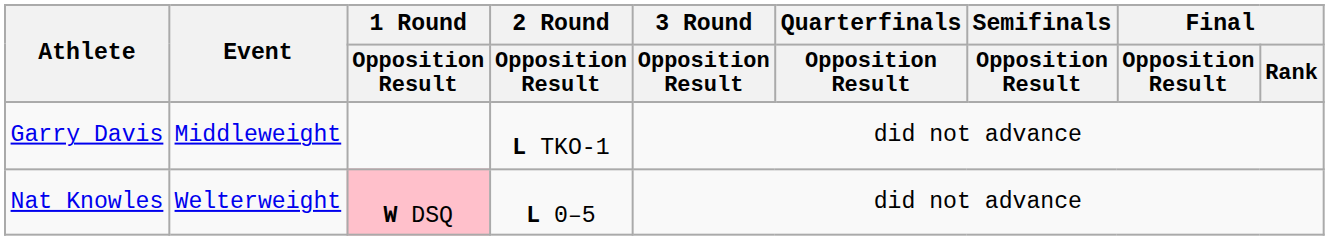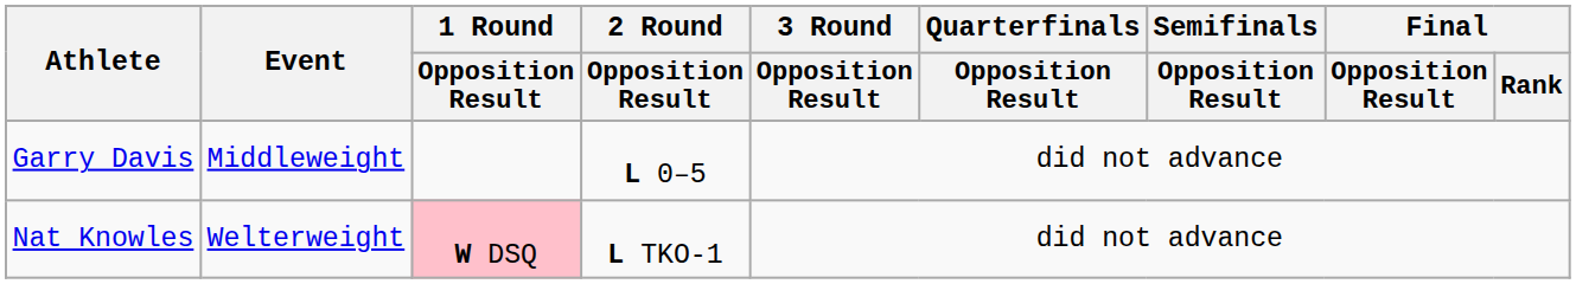 <table class="wikitable" style="font-size:90%">
 <tr>
 <th rowspan="2">Athlete</th>
 <th rowspan="2">Event</th>
 <th>1 Round</th>
 <th>2 Round</th>
 <th>3 Round</th>
 <th>Quarterfinals</th>
 <th>Semifinals</th>
 <th colspan=2>Final</th>
 </tr>
 <tr style="font-size:95%">
 <th>Opposition<br>Result</th>
 <th>Opposition<br>Result</th>
 <th>Opposition<br>Result</th>
 <th>Opposition<br>Result</th>
 <th>Opposition<br>Result</th>
 <th>Opposition<br>Result</th>
 <th>Rank</th>
 </tr>
 <tr align=center>
 <td align=left><a href='#'>Garry Davis</a></td>
 <td align=left><a href='#'>Middleweight</a></td>
 <td></td>
-<td><br><strong>L</strong>  TKO-1</td>
+<td><br><strong>L</strong> 0–5</td>
 <td colspan=5>did not advance</td>
 </tr>
 <tr align=center>
 <td align=left><a href='#'>Nat Knowles</a></td>
 <td align=left><a href='#'>Welterweight</a></td>
 <td style="background: pink;"><br><strong>W</strong> DSQ</td>
-<td><br><strong>L</strong> 0–5</td>
+<td><br><strong>L</strong>  TKO-1</td>
 <td colspan=5>did not advance</td>
 </tr>
 </table>
